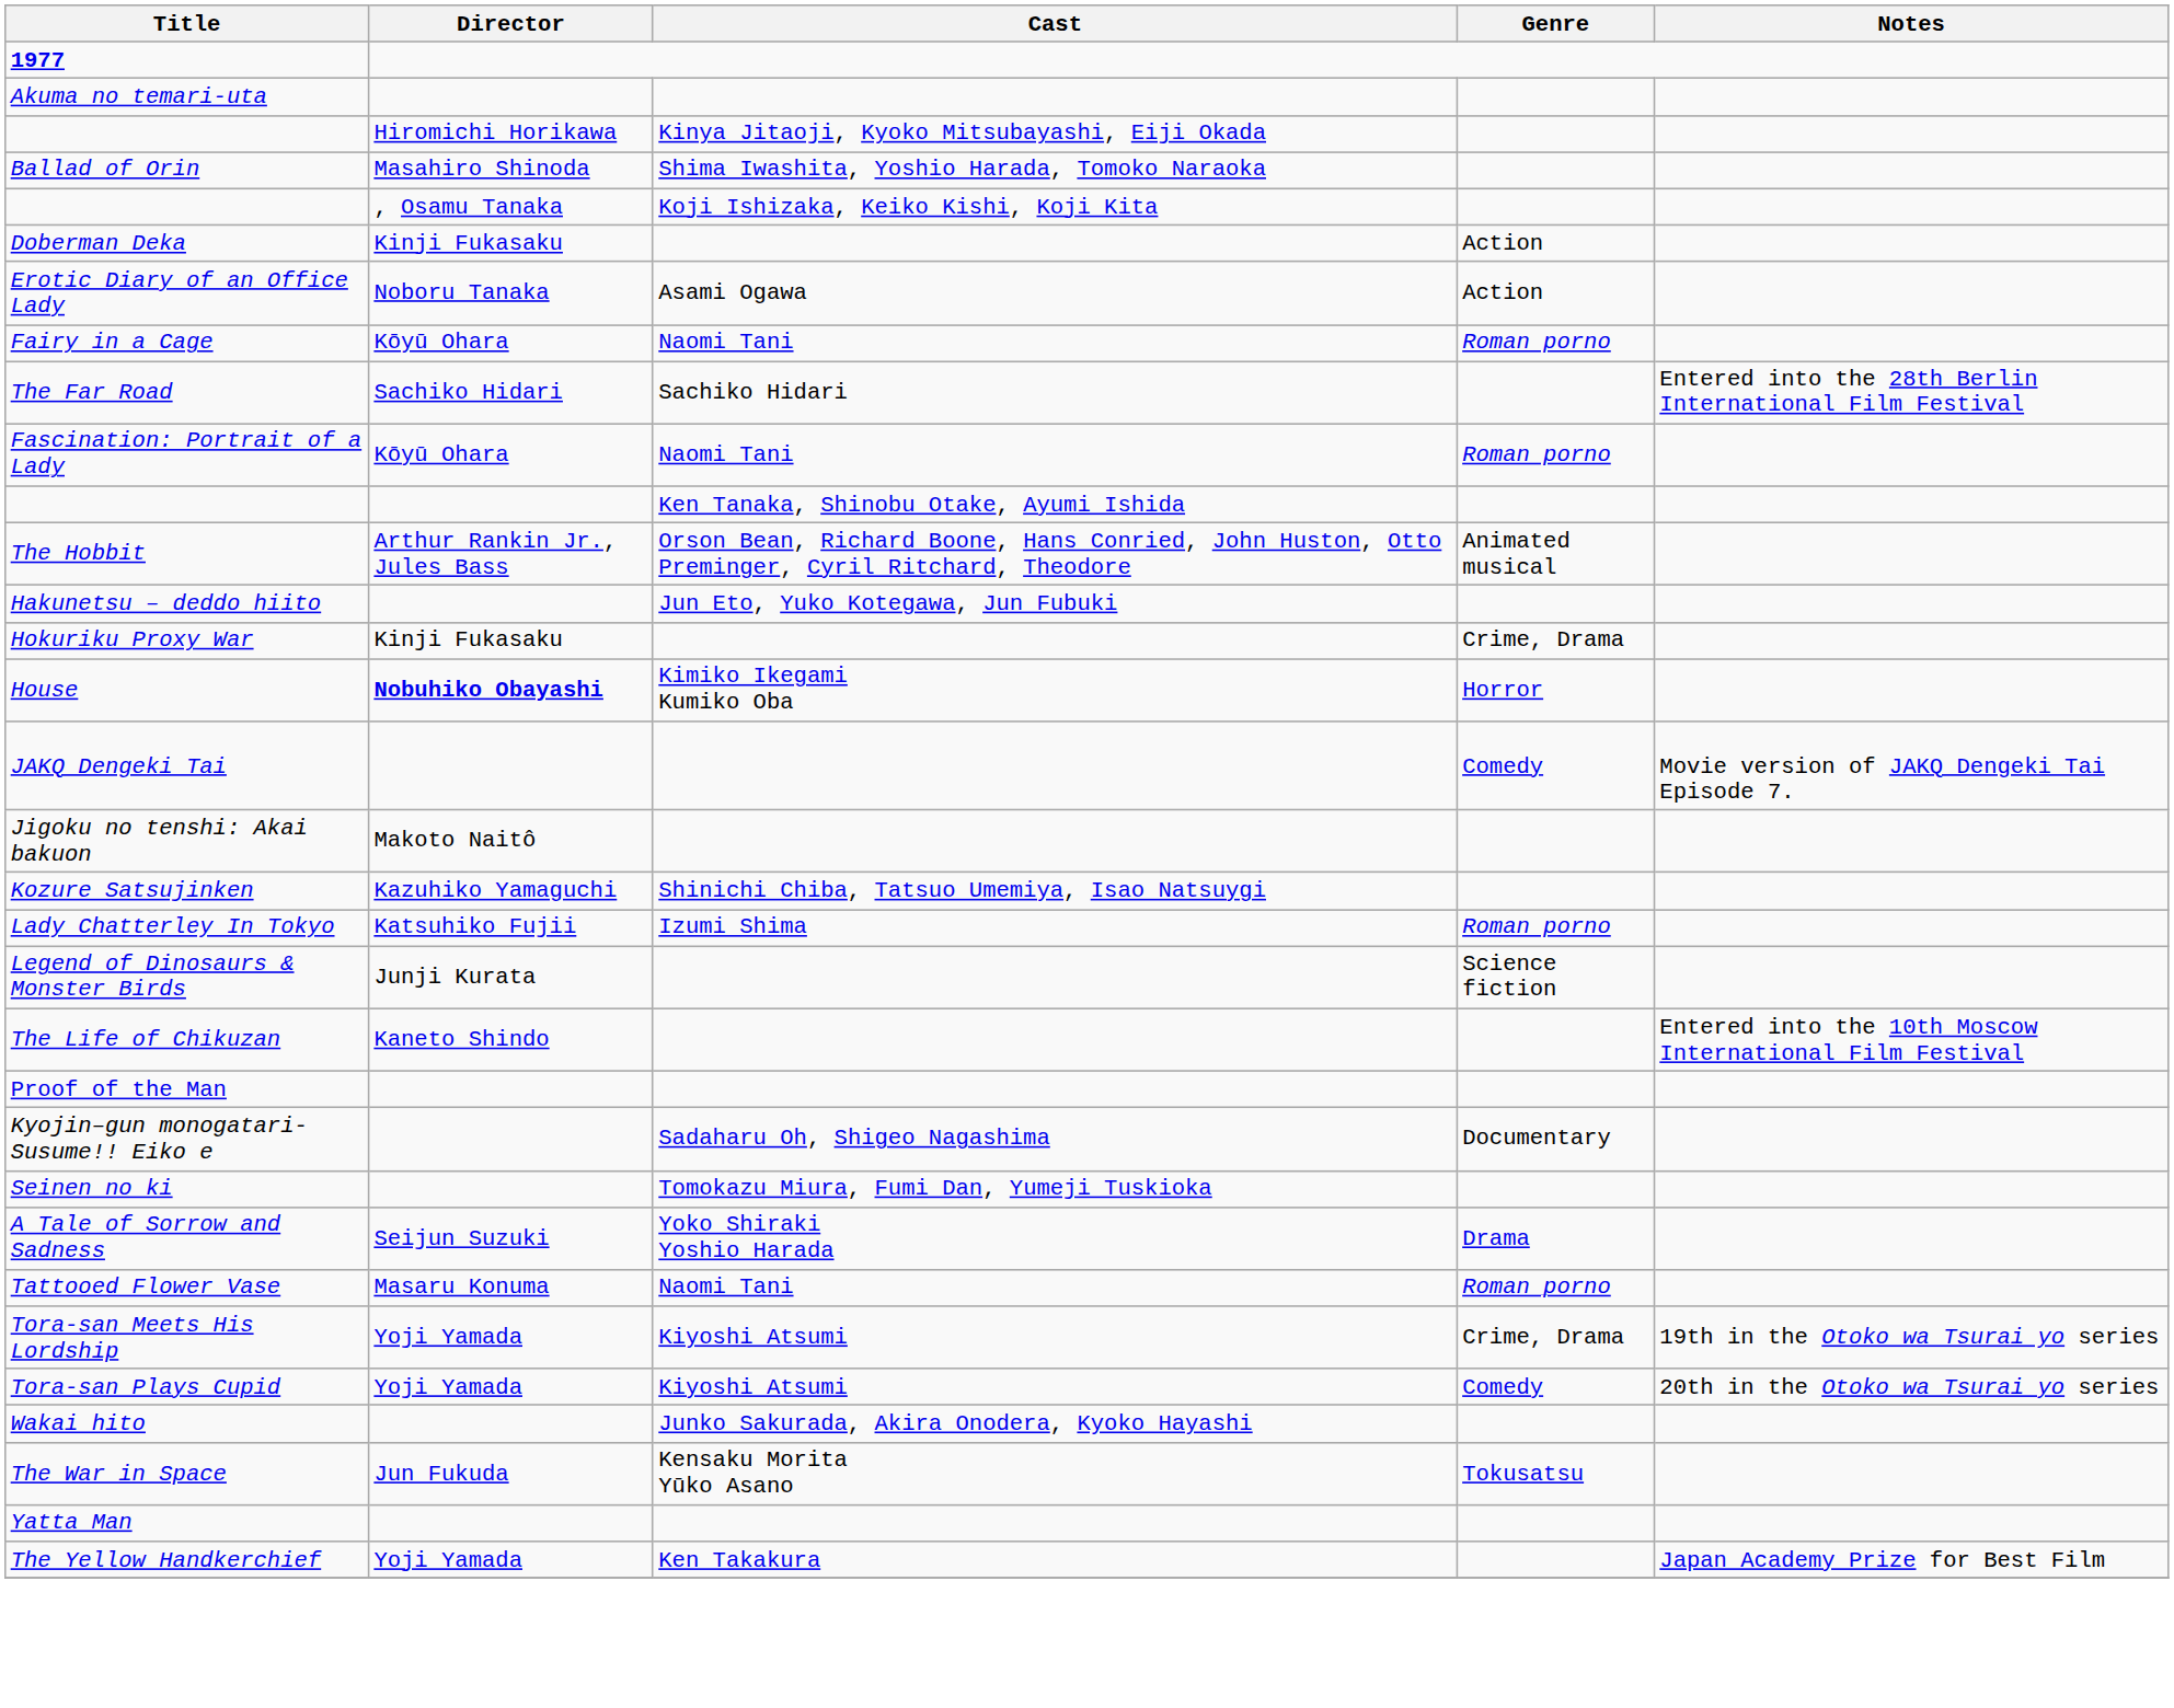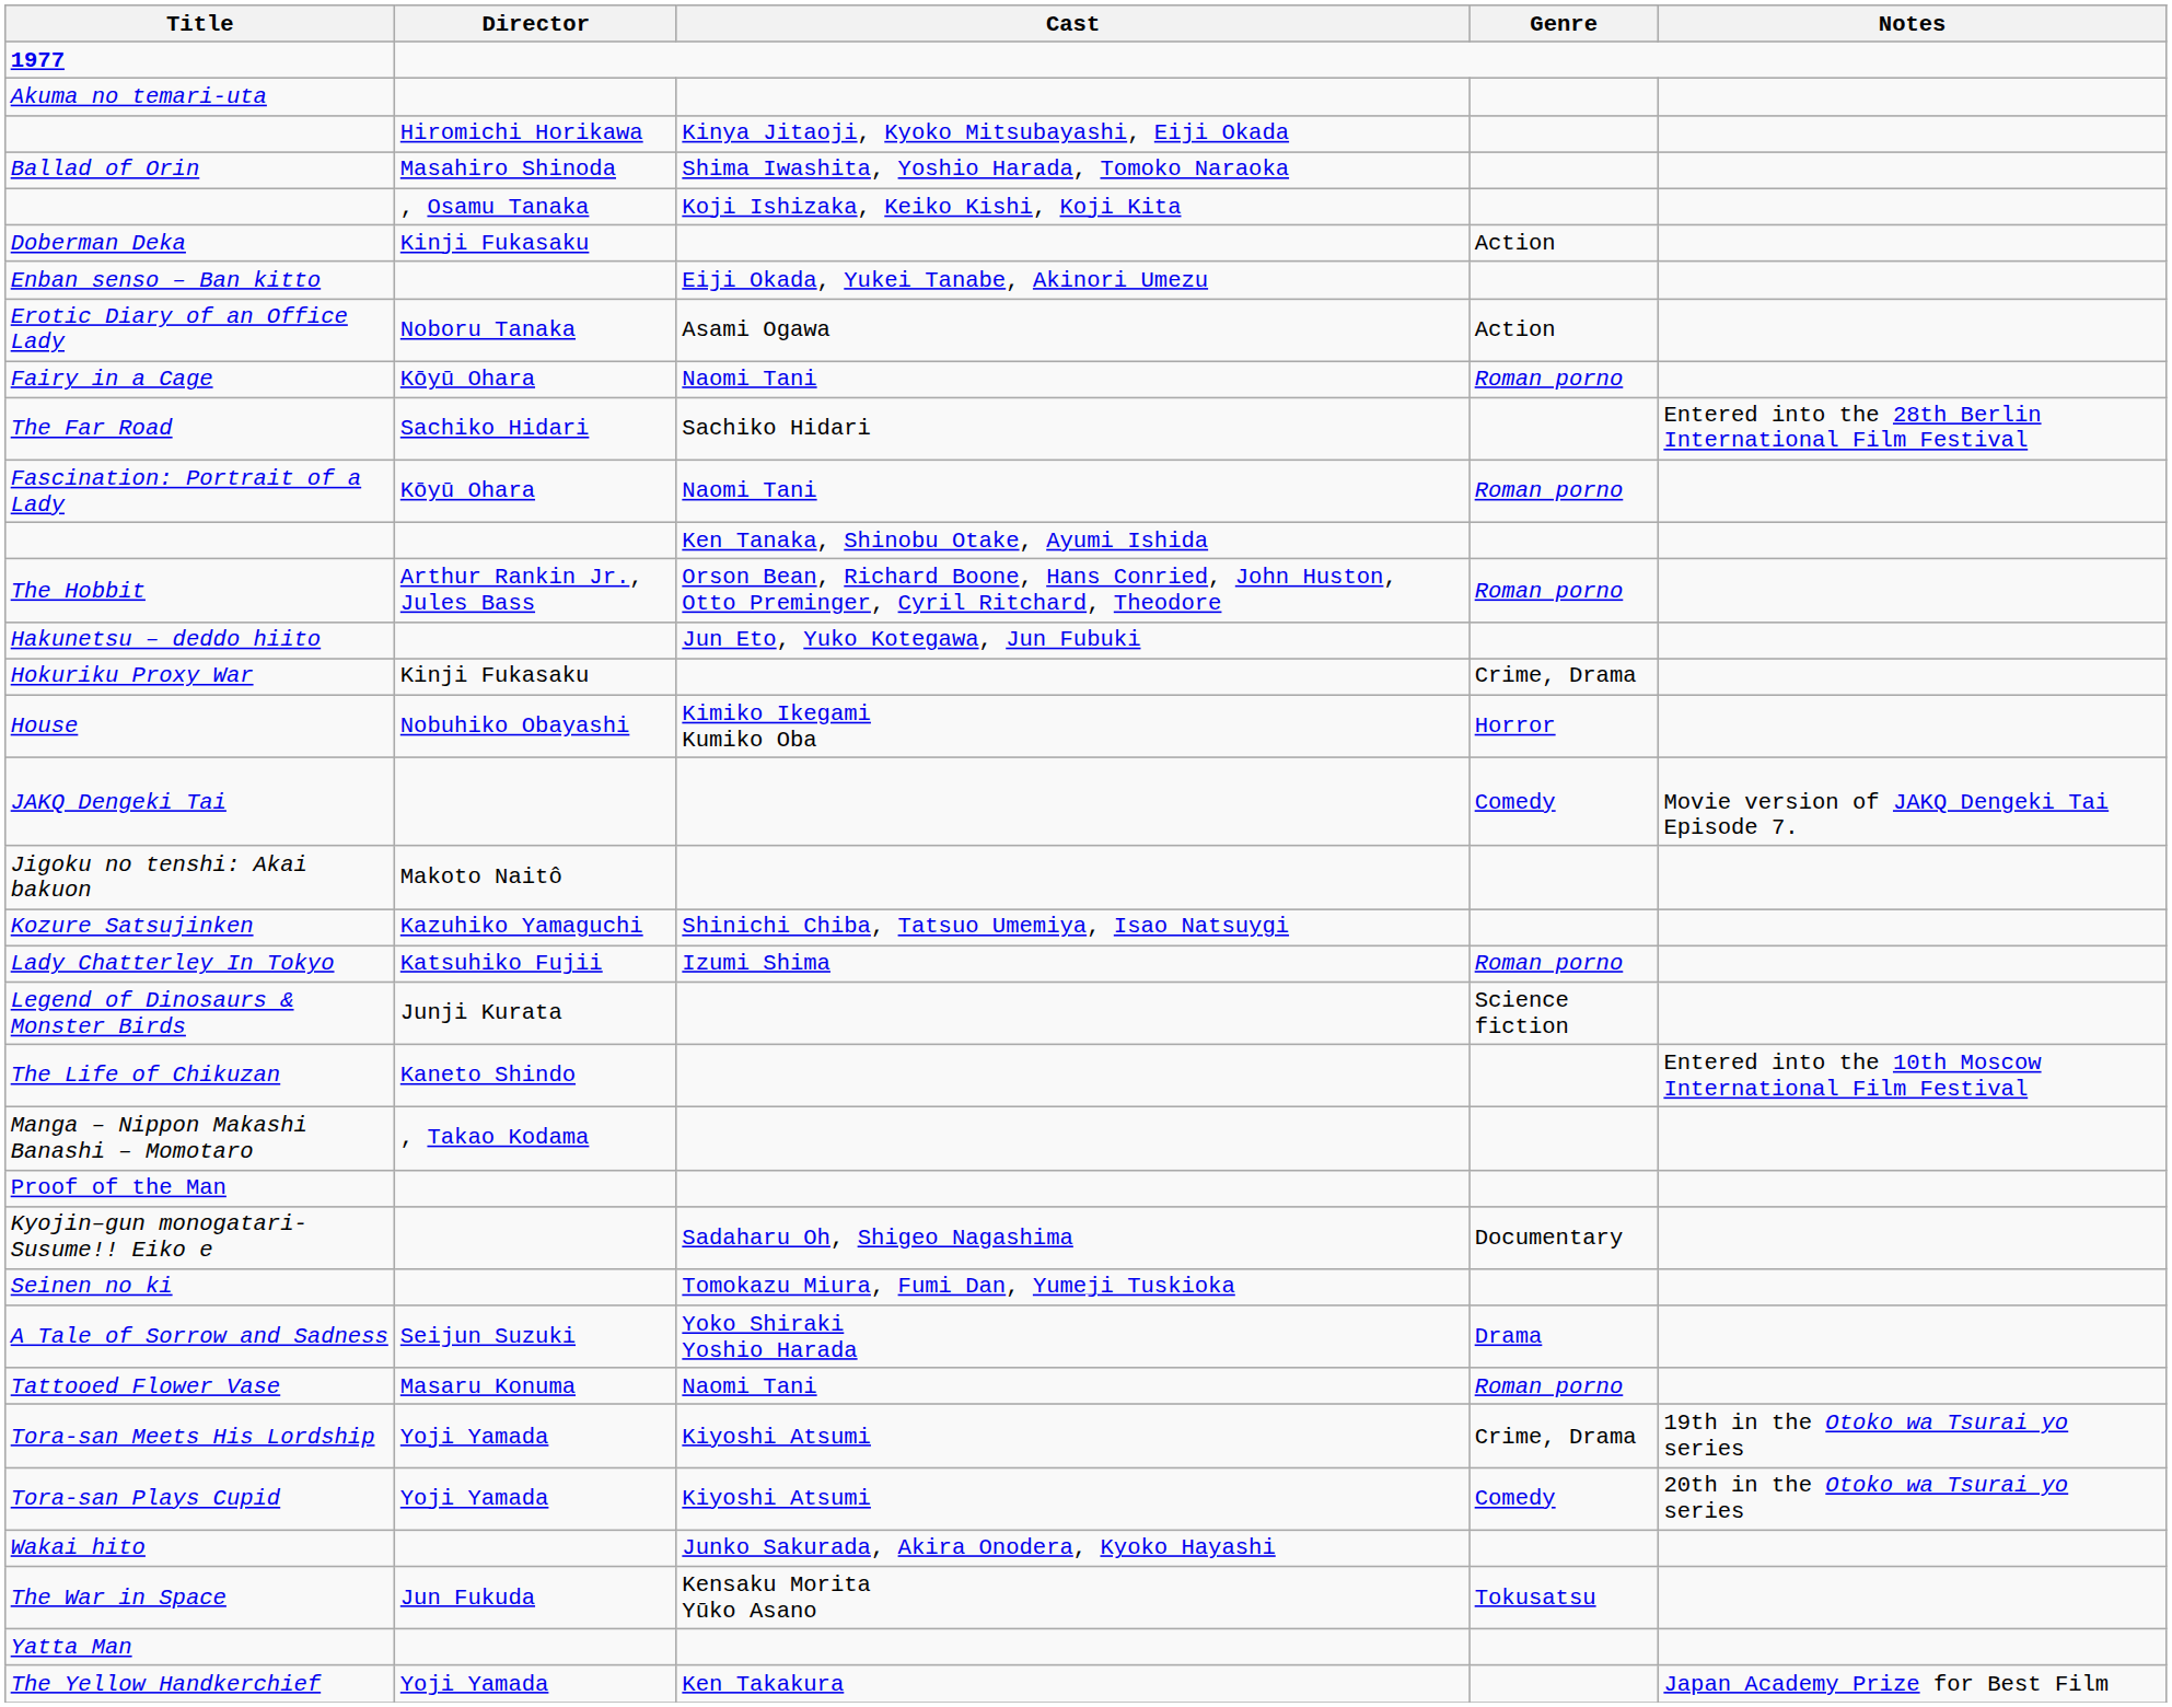 <table class="wikitable">
 <tr>
 <th>Title</th>
 <th>Director</th>
 <th>Cast</th>
 <th>Genre</th>
 <th>Notes</th>
 </tr>
 <tr>
 <td><strong><a href='#'>1977</a></strong></td>
 </tr>
 <tr>
 <td><em><a href='#'>Akuma no temari-uta</a></em></td>
 <td></td>
 <td></td>
 <td></td>
 <td></td>
 </tr>
 <tr>
 <td></td>
 <td><a href='#'>Hiromichi Horikawa</a></td>
 <td><a href='#'>Kinya Jitaoji</a>, <a href='#'>Kyoko Mitsubayashi</a>, <a href='#'>Eiji Okada</a></td>
 <td></td>
 <td></td>
 </tr>
 <tr>
 <td><em><a href='#'>Ballad of Orin</a></em></td>
 <td><a href='#'>Masahiro Shinoda</a></td>
 <td><a href='#'>Shima Iwashita</a>, <a href='#'>Yoshio Harada</a>, <a href='#'>Tomoko Naraoka</a></td>
 <td></td>
 <td></td>
 </tr>
 <tr>
 <td></td>
 <td>, <a href='#'>Osamu Tanaka</a></td>
 <td><a href='#'>Koji Ishizaka</a>, <a href='#'>Keiko Kishi</a>, <a href='#'>Koji Kita</a></td>
 <td></td>
 <td></td>
 </tr>
 <tr>
 <td><em><a href='#'>Doberman Deka</a></em></td>
 <td><a href='#'>Kinji Fukasaku</a></td>
 <td></td>
 <td>Action</td>
 <td></td>
 </tr>
 <tr>
+<td><em><a href='#'>Enban senso – Ban kitto</a></em></td>
+<td></td>
+<td><a href='#'>Eiji Okada</a>, <a href='#'>Yukei Tanabe</a>, <a href='#'>Akinori Umezu</a></td>
+<td></td>
+<td></td>
+</tr>
+<tr>
 <td><em><a href='#'>Erotic Diary of an Office Lady</a></em></td>
 <td><a href='#'>Noboru Tanaka</a></td>
 <td>Asami Ogawa</td>
 <td>Action</td>
 <td></td>
 </tr>
 <tr>
 <td><em><a href='#'>Fairy in a Cage</a></em></td>
 <td><a href='#'>Kōyū Ohara</a></td>
 <td><a href='#'>Naomi Tani</a></td>
 <td><a href='#'><em>Roman porno</em></a></td>
 <td></td>
 </tr>
 <tr>
 <td><em><a href='#'>The Far Road</a></em></td>
 <td><a href='#'>Sachiko Hidari</a></td>
 <td>Sachiko Hidari</td>
 <td></td>
 <td>Entered into the <a href='#'>28th Berlin International Film Festival</a></td>
 </tr>
 <tr>
 <td><em><a href='#'>Fascination: Portrait of a Lady</a></em></td>
 <td><a href='#'>Kōyū Ohara</a></td>
 <td><a href='#'>Naomi Tani</a></td>
 <td><a href='#'><em>Roman porno</em></a></td>
 <td></td>
 </tr>
 <tr>
 <td></td>
 <td></td>
 <td><a href='#'>Ken Tanaka</a>, <a href='#'>Shinobu Otake</a>, <a href='#'>Ayumi Ishida</a></td>
 <td></td>
 <td></td>
 </tr>
 <tr>
 <td><em><a href='#'>The Hobbit</a></em></td>
 <td><a href='#'>Arthur Rankin Jr.</a>, <a href='#'>Jules Bass</a></td>
 <td><a href='#'>Orson Bean</a>, <a href='#'>Richard Boone</a>, <a href='#'>Hans Conried</a>, <a href='#'>John Huston</a>, <a href='#'>Otto Preminger</a>, <a href='#'>Cyril Ritchard</a>, <a href='#'>Theodore</a></td>
-<td>Animated musical</td>
+<td><a href='#'><em>Roman porno</em></a></td>
 <td></td>
 </tr>
 <tr>
 <td><em><a href='#'>Hakunetsu – deddo hiito</a></em></td>
 <td></td>
 <td><a href='#'>Jun Eto</a>, <a href='#'>Yuko Kotegawa</a>, <a href='#'>Jun Fubuki</a></td>
 <td></td>
 <td></td>
 </tr>
 <tr>
 <td><em><a href='#'>Hokuriku Proxy War</a></em></td>
 <td>Kinji Fukasaku</td>
 <td></td>
 <td>Crime, Drama</td>
 <td></td>
 </tr>
 <tr>
 <td><em><a href='#'>House</a></em></td>
-<td><strong><a href='#'>Nobuhiko Obayashi</a></strong></td>
+<td><a href='#'>Nobuhiko Obayashi</a></td>
 <td><a href='#'>Kimiko Ikegami</a><br>Kumiko Oba</td>
 <td><a href='#'>Horror</a></td>
 <td></td>
 </tr>
 <tr>
 <td><em><a href='#'>JAKQ Dengeki Tai</a></em></td>
 <td></td>
 <td></td>
 <td><a href='#'>Comedy</a></td>
 <td><br>Movie version of <a href='#'>JAKQ Dengeki Tai</a> Episode 7.</td>
 </tr>
 <tr>
 <td><em>Jigoku no tenshi: Akai bakuon</em></td>
 <td>Makoto Naitô</td>
 <td></td>
 <td></td>
 <td></td>
 </tr>
 <tr>
 <td><em><a href='#'>Kozure Satsujinken</a></em></td>
 <td><a href='#'>Kazuhiko Yamaguchi</a></td>
 <td><a href='#'>Shinichi Chiba</a>, <a href='#'>Tatsuo Umemiya</a>, <a href='#'>Isao Natsuygi</a></td>
 <td></td>
 <td></td>
 </tr>
 <tr>
 <td><em><a href='#'>Lady Chatterley In Tokyo</a></em></td>
 <td><a href='#'>Katsuhiko Fujii</a></td>
 <td><a href='#'>Izumi Shima</a></td>
 <td><a href='#'><em>Roman porno</em></a></td>
 <td></td>
 </tr>
 <tr>
 <td><em><a href='#'>Legend of Dinosaurs & Monster Birds</a></em></td>
 <td>Junji Kurata</td>
 <td></td>
 <td>Science fiction</td>
 <td></td>
 </tr>
 <tr>
 <td><em><a href='#'>The Life of Chikuzan</a></em></td>
 <td><a href='#'>Kaneto Shindo</a></td>
 <td></td>
 <td></td>
 <td>Entered into the <a href='#'>10th Moscow International Film Festival</a></td>
+</tr>
+<tr>
+<td><em>Manga – Nippon Makashi Banashi – Momotaro</em></td>
+<td>, <a href='#'>Takao Kodama</a></td>
+<td></td>
+<td></td>
+<td></td>
 </tr>
 <tr>
 <td><a href='#'>Proof of the Man</a></td>
 <td></td>
 <td></td>
 <td></td>
 <td></td>
 </tr>
 <tr>
 <td><em>Kyojin–gun monogatari-Susume!! Eiko e</em></td>
 <td></td>
 <td><a href='#'>Sadaharu Oh</a>, <a href='#'>Shigeo Nagashima</a></td>
 <td>Documentary</td>
 <td></td>
 </tr>
 <tr>
 <td><em><a href='#'>Seinen no ki</a></em></td>
 <td></td>
 <td><a href='#'>Tomokazu Miura</a>, <a href='#'>Fumi Dan</a>, <a href='#'>Yumeji Tuskioka</a></td>
 <td></td>
 <td></td>
 </tr>
 <tr>
 <td><em><a href='#'>A Tale of Sorrow and Sadness</a></em></td>
 <td><a href='#'>Seijun Suzuki</a></td>
 <td><a href='#'>Yoko Shiraki</a><br><a href='#'>Yoshio Harada</a></td>
 <td><a href='#'>Drama</a></td>
 <td></td>
 </tr>
 <tr>
 <td><em><a href='#'>Tattooed Flower Vase</a></em></td>
 <td><a href='#'>Masaru Konuma</a></td>
 <td><a href='#'>Naomi Tani</a></td>
 <td><a href='#'><em>Roman porno</em></a></td>
 <td></td>
 </tr>
 <tr>
 <td><em><a href='#'>Tora-san Meets His Lordship</a></em></td>
 <td><a href='#'>Yoji Yamada</a></td>
 <td><a href='#'>Kiyoshi Atsumi</a></td>
 <td>Crime, Drama</td>
 <td>19th in the <em><a href='#'>Otoko wa Tsurai yo</a></em> series</td>
 </tr>
 <tr>
 <td><em><a href='#'>Tora-san Plays Cupid</a></em></td>
 <td><a href='#'>Yoji Yamada</a></td>
 <td><a href='#'>Kiyoshi Atsumi</a></td>
 <td><a href='#'>Comedy</a></td>
 <td>20th in the <em><a href='#'>Otoko wa Tsurai yo</a></em> series</td>
 </tr>
 <tr>
 <td><em><a href='#'>Wakai hito</a></em></td>
 <td></td>
 <td><a href='#'>Junko Sakurada</a>, <a href='#'>Akira Onodera</a>, <a href='#'>Kyoko Hayashi</a></td>
 <td></td>
 <td></td>
 </tr>
 <tr>
 <td><em><a href='#'>The War in Space</a></em></td>
 <td><a href='#'>Jun Fukuda</a></td>
 <td>Kensaku Morita<br>Yūko Asano</td>
 <td><a href='#'>Tokusatsu</a></td>
 <td></td>
 </tr>
 <tr>
 <td><em><a href='#'>Yatta Man</a></em></td>
 <td></td>
 <td></td>
 <td></td>
 <td></td>
 </tr>
 <tr>
 <td><em><a href='#'>The Yellow Handkerchief</a></em></td>
 <td><a href='#'>Yoji Yamada</a></td>
 <td><a href='#'>Ken Takakura</a></td>
 <td></td>
 <td><a href='#'>Japan Academy Prize</a> for Best Film</td>
 </tr>
 <tr>
 </tr>
 </table>
